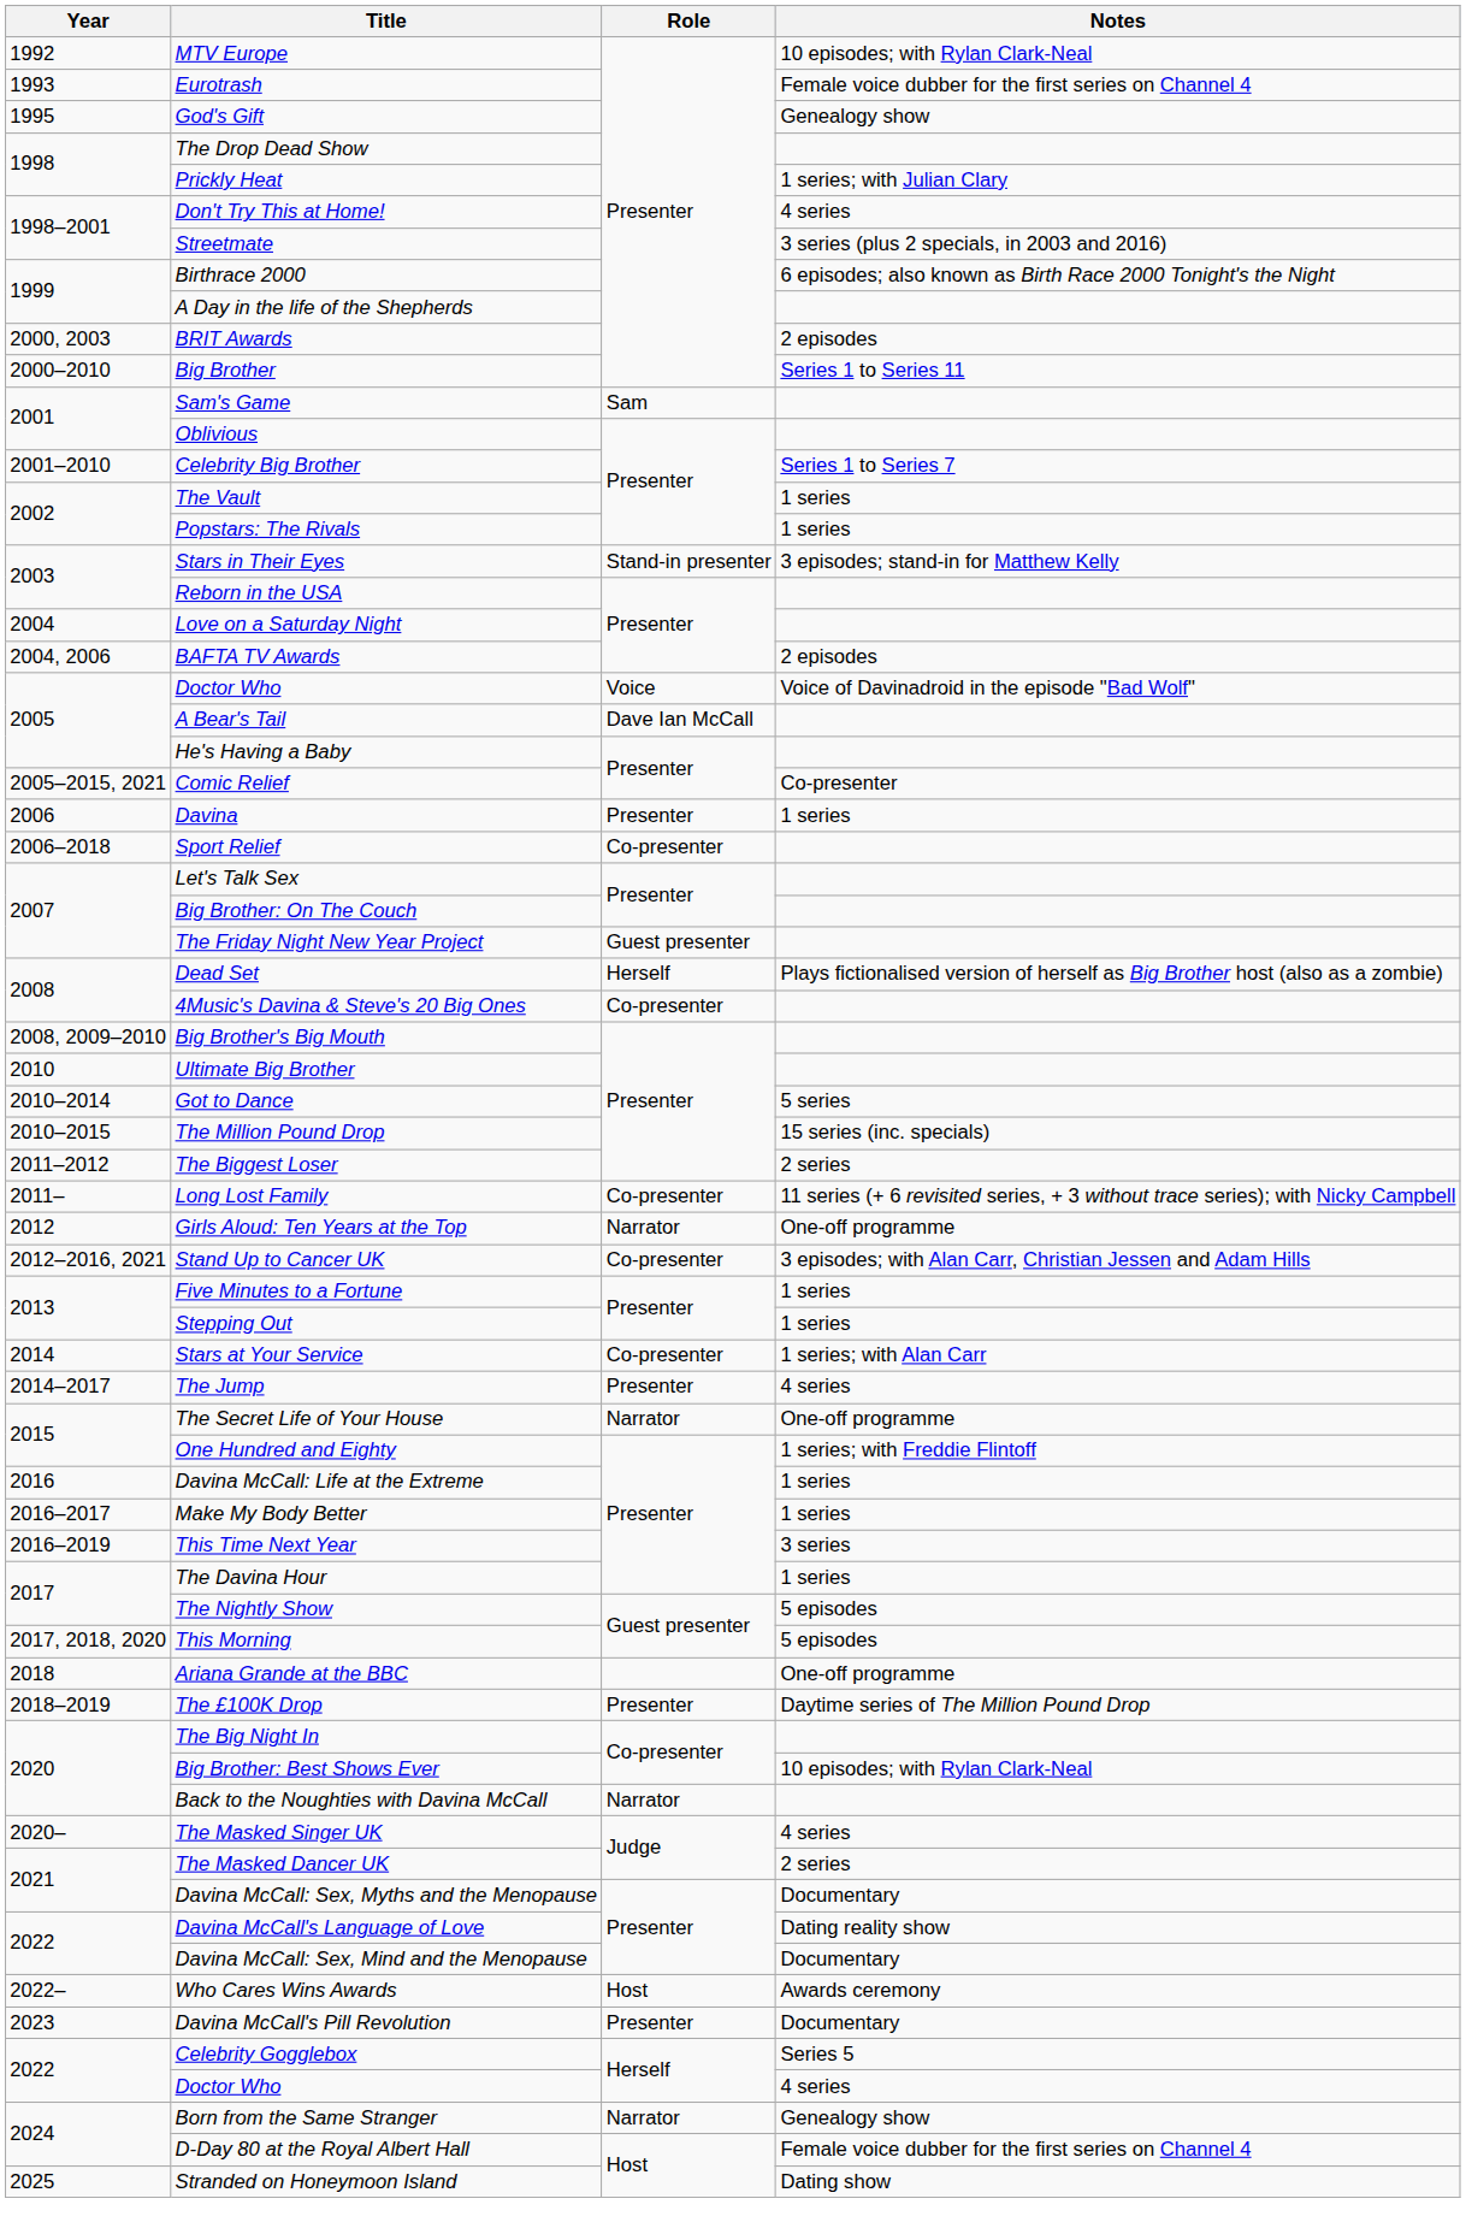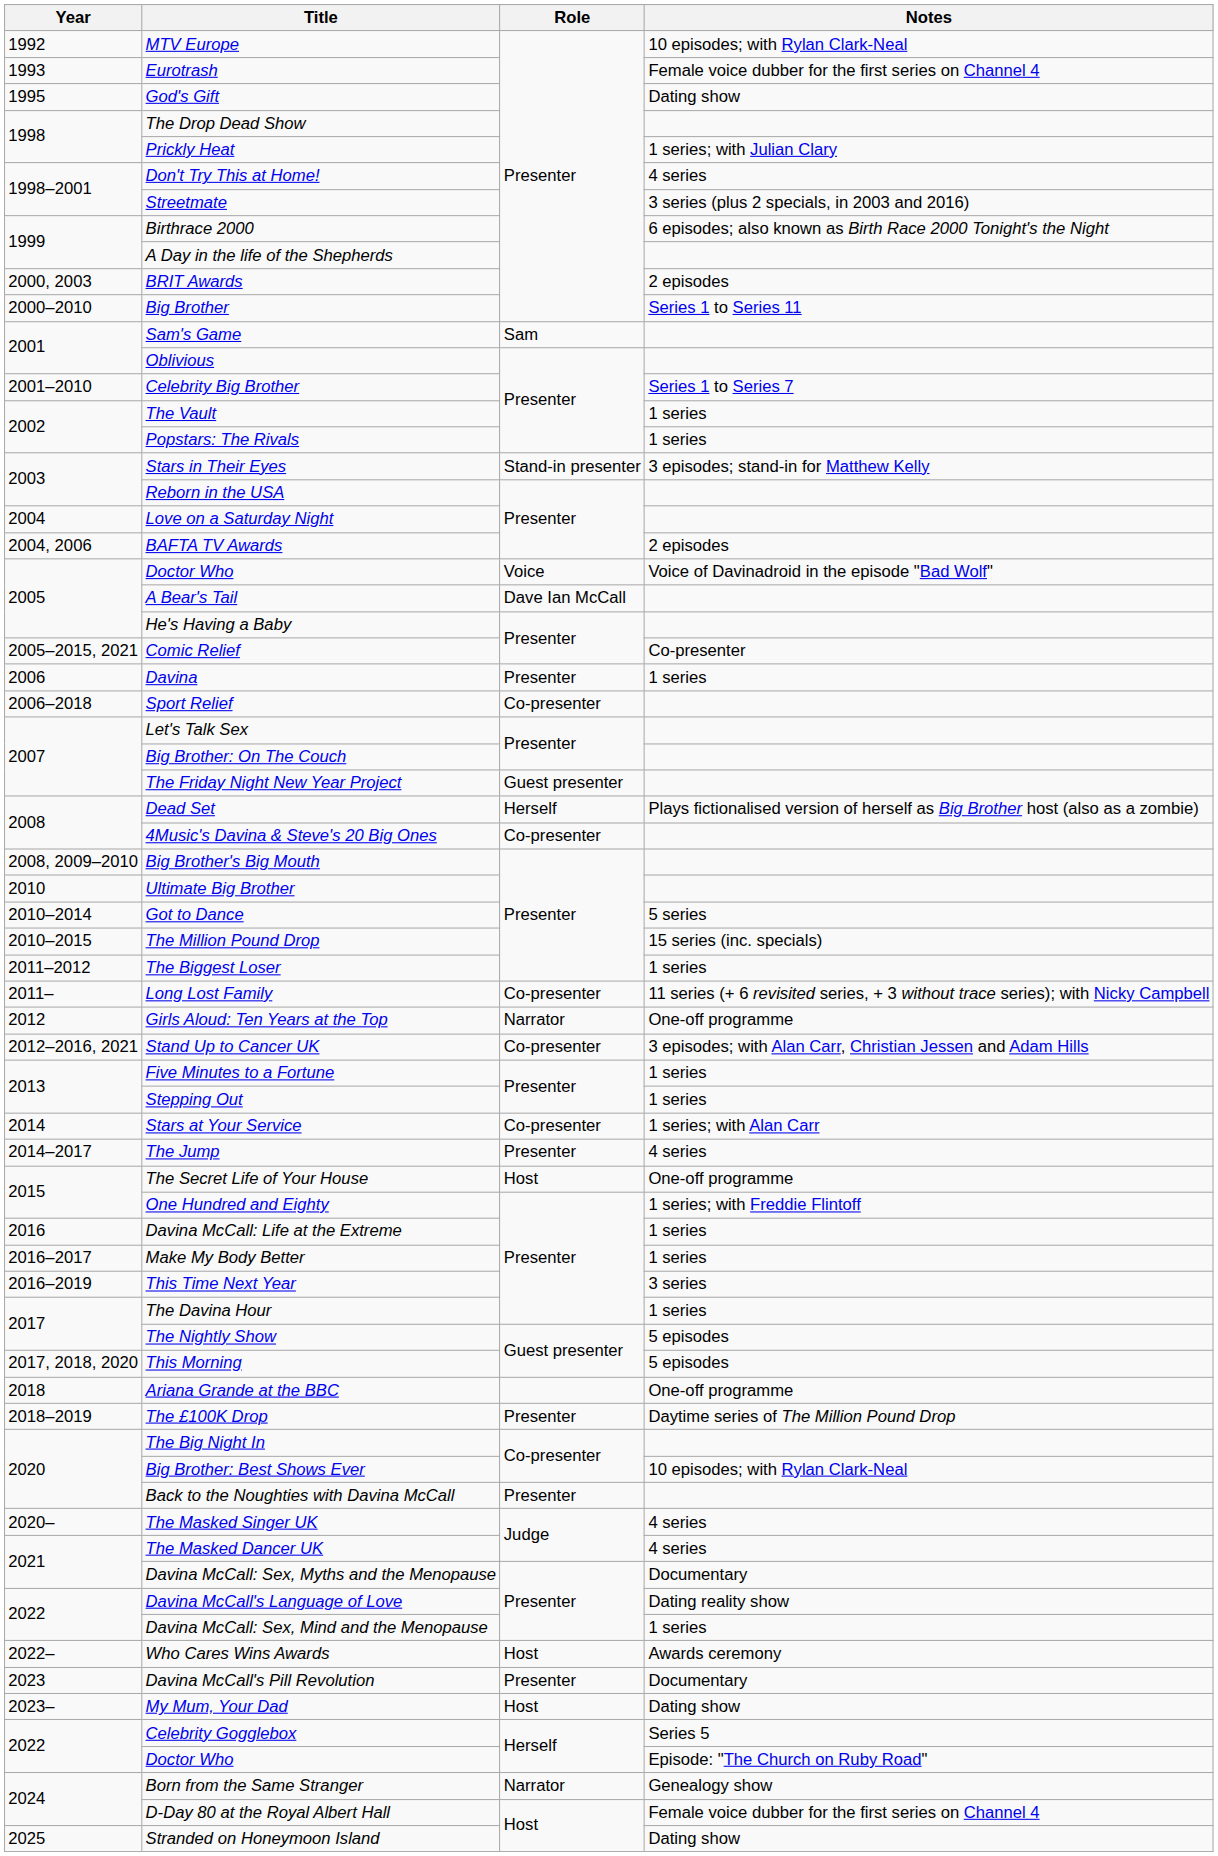 <table class="wikitable">
 <tr style="background:#b0c4de; text-align:center;">
 <th>Year</th>
 <th>Title</th>
 <th>Role</th>
 <th>Notes</th>
 </tr>
 <tr>
 <td>1992</td>
 <td><em><a href='#'>MTV Europe</a></em></td>
 <td rowspan="11">Presenter</td>
 <td>10 episodes; with <a href='#'>Rylan Clark-Neal</a></td>
 </tr>
 <tr>
 <td>1993</td>
 <td><em><a href='#'>Eurotrash</a></em></td>
 <td>Female voice dubber for the first series on <a href='#'>Channel 4</a></td>
 </tr>
 <tr>
 <td>1995</td>
 <td><em><a href='#'>God's Gift</a></em></td>
-<td>Genealogy show</td>
+<td>Dating show</td>
 </tr>
 <tr>
 <td rowspan=2>1998</td>
 <td><em>The Drop Dead Show</em></td>
 <td></td>
 </tr>
 <tr>
 <td><em><a href='#'>Prickly Heat</a></em></td>
 <td>1 series; with <a href='#'>Julian Clary</a></td>
 </tr>
 <tr>
 <td rowspan="2">1998–2001</td>
 <td><em><a href='#'>Don't Try This at Home!</a></em></td>
 <td>4 series</td>
 </tr>
 <tr>
 <td><em><a href='#'>Streetmate</a></em></td>
 <td>3 series (plus 2 specials, in 2003 and 2016)</td>
 </tr>
 <tr>
 <td rowspan="2">1999</td>
 <td><em>Birthrace 2000</em></td>
 <td>6 episodes; also known as <em>Birth Race 2000 Tonight's the Night</em></td>
 </tr>
 <tr>
 <td><em>A Day in the life of the Shepherds</em></td>
 <td></td>
 </tr>
 <tr>
 <td>2000, 2003</td>
 <td><em><a href='#'>BRIT Awards</a></em></td>
 <td>2 episodes</td>
 </tr>
 <tr>
 <td>2000–2010</td>
 <td><em><a href='#'>Big Brother</a></em></td>
 <td><a href='#'>Series 1</a> to <a href='#'>Series 11</a></td>
 </tr>
 <tr>
 <td rowspan="2">2001</td>
 <td><em><a href='#'>Sam's Game</a></em></td>
 <td>Sam</td>
 <td></td>
 </tr>
 <tr>
 <td><em><a href='#'>Oblivious</a></em></td>
 <td rowspan="4">Presenter</td>
 <td></td>
 </tr>
 <tr>
 <td>2001–2010</td>
 <td><em><a href='#'>Celebrity Big Brother</a></em></td>
 <td><a href='#'>Series 1</a> to <a href='#'>Series 7</a></td>
 </tr>
 <tr>
 <td rowspan=2>2002</td>
 <td><em><a href='#'>The Vault</a></em></td>
 <td>1 series</td>
 </tr>
 <tr>
 <td><em><a href='#'>Popstars: The Rivals</a></em></td>
 <td>1 series</td>
 </tr>
 <tr>
 <td rowspan=2>2003</td>
 <td><em><a href='#'>Stars in Their Eyes</a></em></td>
 <td>Stand-in presenter</td>
 <td>3 episodes; stand-in for <a href='#'>Matthew Kelly</a></td>
 </tr>
 <tr>
 <td><em><a href='#'>Reborn in the USA</a></em></td>
 <td rowspan="3">Presenter</td>
 <td></td>
 </tr>
 <tr>
 <td>2004</td>
 <td><em><a href='#'>Love on a Saturday Night</a></em></td>
 <td></td>
 </tr>
 <tr>
 <td>2004, 2006</td>
 <td><em><a href='#'>BAFTA TV Awards</a></em></td>
 <td>2 episodes</td>
 </tr>
 <tr>
 <td rowspan="3">2005</td>
 <td><em><a href='#'>Doctor Who</a></em></td>
 <td>Voice</td>
 <td>Voice of Davinadroid in the episode "<a href='#'>Bad Wolf</a>"</td>
 </tr>
 <tr>
 <td><em><a href='#'>A Bear's Tail</a></em></td>
 <td>Dave Ian McCall</td>
 <td></td>
 </tr>
 <tr>
 <td><em>He's Having a Baby</em></td>
 <td rowspan="2">Presenter</td>
 <td></td>
 </tr>
 <tr>
 <td>2005–2015, 2021</td>
 <td><em><a href='#'>Comic Relief</a></em></td>
 <td>Co-presenter</td>
 </tr>
 <tr>
 <td>2006</td>
 <td><em><a href='#'>Davina</a></em></td>
 <td>Presenter</td>
 <td>1 series</td>
 </tr>
 <tr>
 <td>2006–2018</td>
 <td><em><a href='#'>Sport Relief</a></em></td>
 <td>Co-presenter</td>
 <td></td>
 </tr>
 <tr>
 <td rowspan=3>2007</td>
 <td><em>Let's Talk Sex</em></td>
 <td rowspan="2">Presenter</td>
 <td></td>
 </tr>
 <tr>
 <td><em><a href='#'>Big Brother: On The Couch</a></em></td>
 <td></td>
 </tr>
 <tr>
 <td><em><a href='#'>The Friday Night New Year Project</a></em></td>
 <td>Guest presenter</td>
 <td></td>
 </tr>
 <tr>
 <td rowspan=2>2008</td>
 <td><em><a href='#'>Dead Set</a></em></td>
 <td>Herself</td>
 <td>Plays fictionalised version of herself as <em><a href='#'>Big Brother</a></em> host (also as a zombie)</td>
 </tr>
 <tr>
 <td><em><a href='#'>4Music's Davina & Steve's 20 Big Ones</a></em></td>
 <td>Co-presenter</td>
 <td></td>
 </tr>
 <tr>
 <td>2008, 2009–2010</td>
 <td><em><a href='#'>Big Brother's Big Mouth</a></em></td>
 <td rowspan="5">Presenter</td>
 <td></td>
 </tr>
 <tr>
 <td>2010</td>
 <td><em><a href='#'>Ultimate Big Brother</a></em></td>
 <td></td>
 </tr>
 <tr>
 <td>2010–2014</td>
 <td><em><a href='#'>Got to Dance</a></em></td>
 <td>5 series</td>
 </tr>
 <tr>
 <td>2010–2015</td>
 <td><em><a href='#'>The Million Pound Drop</a></em></td>
 <td>15 series (inc. specials)</td>
 </tr>
 <tr>
 <td>2011–2012</td>
 <td><em><a href='#'>The Biggest Loser</a></em></td>
-<td>2 series</td>
+<td>1 series</td>
 </tr>
 <tr>
 <td>2011–</td>
 <td><em><a href='#'>Long Lost Family</a></em></td>
 <td>Co-presenter</td>
 <td>11 series (+ 6 <em>revisited</em> series, + 3 <em>without trace</em> series); with <a href='#'>Nicky Campbell</a></td>
 </tr>
 <tr>
 <td>2012</td>
 <td><em><a href='#'>Girls Aloud: Ten Years at the Top</a></em></td>
 <td>Narrator</td>
 <td>One-off programme</td>
 </tr>
 <tr>
 <td>2012–2016, 2021</td>
 <td><em><a href='#'>Stand Up to Cancer UK</a></em></td>
 <td>Co-presenter</td>
 <td>3 episodes; with <a href='#'>Alan Carr</a>,  <a href='#'>Christian Jessen</a> and <a href='#'>Adam Hills</a></td>
 </tr>
 <tr>
 <td rowspan="2">2013</td>
 <td><em><a href='#'>Five Minutes to a Fortune</a></em></td>
 <td rowspan="2">Presenter</td>
 <td>1 series</td>
 </tr>
 <tr>
 <td><em><a href='#'>Stepping Out</a></em></td>
 <td>1 series</td>
 </tr>
 <tr>
 <td>2014</td>
 <td><em><a href='#'>Stars at Your Service</a></em></td>
 <td>Co-presenter</td>
 <td>1 series; with <a href='#'>Alan Carr</a></td>
 </tr>
 <tr>
 <td>2014–2017</td>
 <td><em><a href='#'>The Jump</a></em></td>
 <td>Presenter</td>
 <td>4 series</td>
 </tr>
 <tr>
 <td rowspan=2>2015</td>
 <td><em>The Secret Life of Your House</em></td>
-<td>Narrator</td>
+<td>Host</td>
 <td>One-off programme</td>
 </tr>
 <tr>
 <td><em><a href='#'>One Hundred and Eighty</a></em></td>
 <td rowspan="5">Presenter</td>
 <td>1 series; with <a href='#'>Freddie Flintoff</a></td>
 </tr>
 <tr>
 <td>2016</td>
 <td><em>Davina McCall: Life at the Extreme</em></td>
 <td>1 series</td>
 </tr>
 <tr>
 <td>2016–2017</td>
 <td><em>Make My Body Better</em></td>
 <td>1 series</td>
 </tr>
 <tr>
 <td>2016–2019</td>
 <td><em><a href='#'>This Time Next Year</a></em></td>
 <td>3 series</td>
 </tr>
 <tr>
 <td rowspan="2">2017</td>
 <td><em>The Davina Hour</em></td>
 <td>1 series</td>
 </tr>
 <tr>
 <td><em><a href='#'>The Nightly Show</a></em></td>
 <td rowspan="2">Guest presenter</td>
 <td>5 episodes</td>
 </tr>
 <tr>
 <td>2017, 2018, 2020</td>
 <td><em><a href='#'>This Morning</a></em></td>
 <td>5 episodes</td>
 </tr>
 <tr>
 <td>2018</td>
 <td><em><a href='#'>Ariana Grande at the BBC</a></em></td>
 <td></td>
 <td>One-off programme</td>
 </tr>
 <tr>
 <td>2018–2019</td>
 <td><em><a href='#'>The £100K Drop</a></em></td>
 <td>Presenter</td>
 <td>Daytime series of <em>The Million Pound Drop</em></td>
 </tr>
 <tr>
 <td rowspan="3">2020</td>
 <td><em><a href='#'>The Big Night In</a></em></td>
 <td rowspan="2">Co-presenter</td>
 <td></td>
 </tr>
 <tr>
 <td><em><a href='#'>Big Brother: Best Shows Ever</a></em></td>
 <td>10 episodes; with <a href='#'>Rylan Clark-Neal</a></td>
 </tr>
 <tr>
 <td><em>Back to the Noughties with Davina McCall</em></td>
-<td>Narrator</td>
+<td>Presenter</td>
 <td></td>
 </tr>
 <tr>
 <td>2020–</td>
 <td><em><a href='#'>The Masked Singer UK</a></em></td>
 <td rowspan="2">Judge</td>
 <td>4 series</td>
 </tr>
 <tr>
 <td rowspan="2">2021</td>
 <td><em><a href='#'>The Masked Dancer UK</a></em></td>
-<td>2 series</td>
+<td>4 series</td>
 </tr>
 <tr>
 <td><em>Davina McCall: Sex, Myths and the Menopause</em></td>
 <td rowspan="3">Presenter</td>
 <td>Documentary</td>
 </tr>
 <tr>
 <td rowspan="2">2022</td>
 <td><em><a href='#'>Davina McCall's Language of Love</a></em></td>
 <td>Dating reality show</td>
 </tr>
 <tr>
 <td><em>Davina McCall: Sex, Mind and the Menopause</em></td>
-<td>Documentary</td>
+<td>1 series</td>
 </tr>
 <tr>
 <td>2022–</td>
 <td><em>Who Cares Wins Awards</em></td>
 <td>Host</td>
 <td>Awards ceremony</td>
 </tr>
 <tr>
 <td>2023</td>
 <td><em>Davina McCall's Pill Revolution</em></td>
 <td>Presenter</td>
 <td>Documentary</td>
 </tr>
 <tr>
+<td>2023–</td>
+<td><em><a href='#'>My Mum, Your Dad</a></em></td>
+<td>Host</td>
+<td>Dating show</td>
+</tr>
+<tr>
 <td rowspan="2">2022</td>
 <td><em><a href='#'>Celebrity Gogglebox</a></em></td>
 <td rowspan="2">Herself</td>
 <td>Series 5</td>
 </tr>
 <tr>
 <td><em><a href='#'>Doctor Who</a></em></td>
-<td>4 series</td>
+<td>Episode: "<a href='#'>The Church on Ruby Road</a>"</td>
 </tr>
 <tr>
 <td rowspan="2">2024</td>
 <td><em>Born from the Same Stranger</em></td>
 <td>Narrator</td>
 <td>Genealogy show</td>
 </tr>
 <tr>
 <td><em>D-Day 80 at the Royal Albert Hall</em></td>
 <td rowspan="2">Host</td>
 <td>Female voice dubber for the first series on <a href='#'>Channel 4</a></td>
 </tr>
 <tr>
 <td>2025</td>
 <td><em>Stranded on Honeymoon Island</em></td>
 <td>Dating show</td>
 </tr>
 </table>
